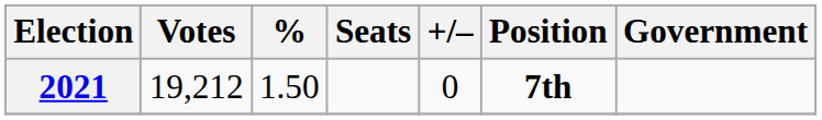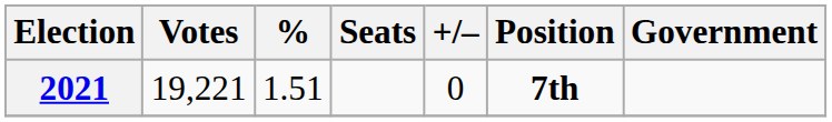 <table class="wikitable" style="text-align: center;">
 <tr>
 <th>Election</th>
 <th>Votes</th>
 <th>%</th>
 <th>Seats</th>
 <th>+/–</th>
 <th>Position</th>
 <th>Government</th>
 </tr>
 <tr>
 <th rowspan="1"><a href='#'>2021</a></th>
-<td rowspan="1">19,212</td>
-<td rowspan="1">1.50</td>
+<td rowspan="1">19,221</td>
+<td rowspan="1">1.51</td>
 <td rowspan="1"></td>
 <td rowspan="1">0</td>
 <td rowspan="1"><strong> 7th</strong></td>
 <td></td>
 </tr>
 <tr>
 </tr>
 </table>
